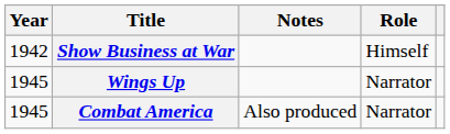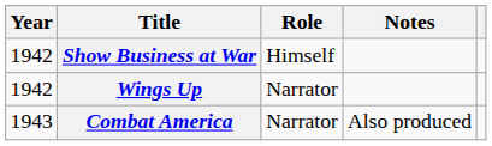 <table class="wikitable plainrowheaders sortable">
 <tr style="background:#ccc; text-align:center;">
 <th scope="col" class="unsortable">Year</th>
 <th scope="col" class="unsortable">Title</th>
+<th scope="col" class="unsortable">Role</th>
 <th scope="col" class="unsortable">Notes</th>
-<th scope="col" class="unsortable">Role</th>
 <th scope="col" class="unsortable"></th>
 </tr>
 <tr>
 <td>1942</td>
 <th scope=row><em><a href='#'>Show Business at War</a></em></th>
+<td>Himself</td>
 <td></td>
-<td>Himself</td>
 <td style="text-align:center;"></td>
 </tr>
 <tr>
-<td>1945</td>
+<td>1942</td>
 <th scope=row><em><a href='#'>Wings Up</a></em></th>
+<td>Narrator</td>
 <td></td>
-<td>Narrator</td>
 <td style="text-align:center;"></td>
 </tr>
 <tr>
-<td>1945</td>
+<td>1943</td>
 <th scope=row><em><a href='#'>Combat America</a></em></th>
+<td>Narrator</td>
 <td>Also produced</td>
-<td>Narrator</td>
 <td style="text-align:center;"></td>
 </tr>
 </table>
